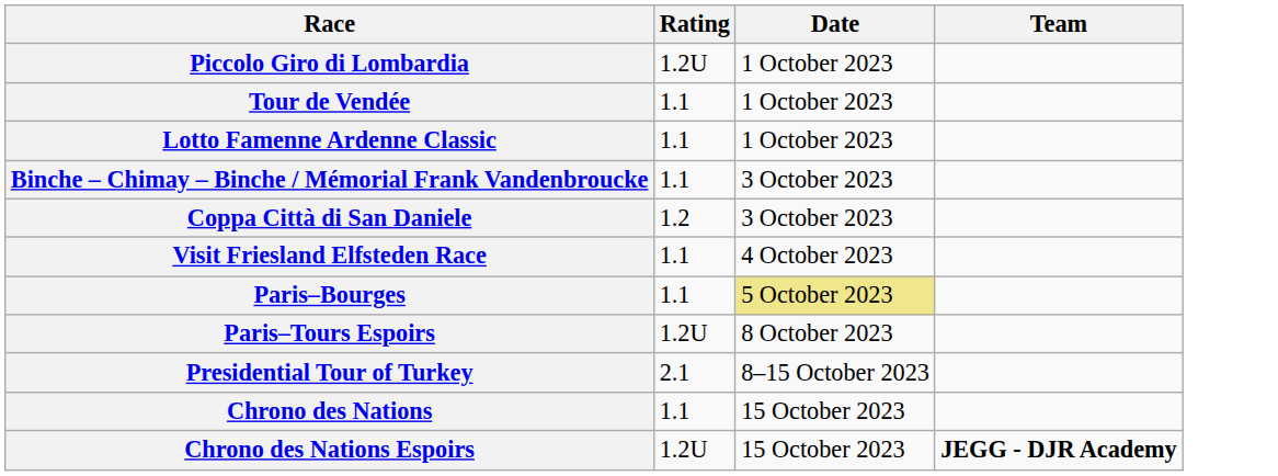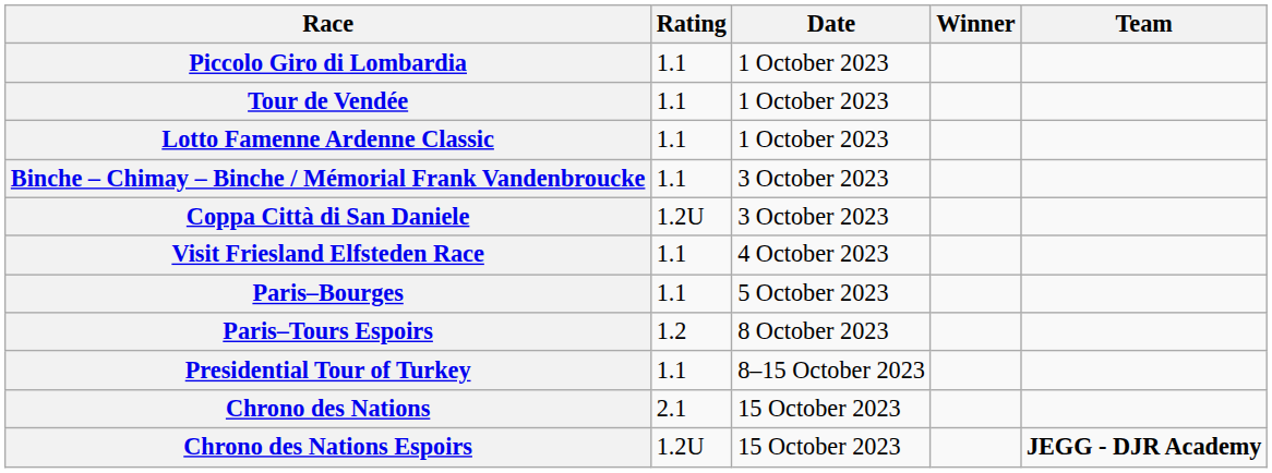 <table class="wikitable plainrowheaders">
 <tr>
 <th scope="col">Race</th>
 <th scope="col">Rating</th>
 <th scope="col">Date</th>
+<th scope="col">Winner</th>
 <th scope="col">Team</th>
 </tr>
 <tr>
 <th scope="row"> <a href='#'>Piccolo Giro di Lombardia</a></th>
-<td>1.2U</td>
+<td>1.1</td>
 <td>1 October 2023</td>
+<td></td>
 <td></td>
 </tr>
 <tr>
 <th scope="row"> <a href='#'>Tour de Vendée</a></th>
 <td>1.1</td>
 <td>1 October 2023</td>
 <td></td>
+<td></td>
 </tr>
 <tr>
 <th scope="row"> <a href='#'>Lotto Famenne Ardenne Classic</a></th>
 <td>1.1</td>
 <td>1 October 2023</td>
+<td></td>
 <td></td>
 </tr>
 <tr>
 <th scope="row"> <a href='#'>Binche – Chimay – Binche / Mémorial Frank Vandenbroucke</a></th>
 <td>1.1</td>
 <td>3 October 2023</td>
 <td></td>
+<td></td>
 </tr>
 <tr>
 <th scope="row"> <a href='#'>Coppa Città di San Daniele</a></th>
-<td>1.2</td>
+<td>1.2U</td>
 <td>3 October 2023</td>
+<td></td>
 <td></td>
 </tr>
 <tr>
 <th scope="row"> <a href='#'>Visit Friesland Elfsteden Race</a></th>
 <td>1.1</td>
 <td>4 October 2023</td>
 <td></td>
+<td></td>
 </tr>
 <tr>
 <th scope="row"> <a href='#'>Paris–Bourges</a></th>
 <td>1.1</td>
-<td style="background: khaki;">5 October 2023</td>
+<td>5 October 2023</td>
+<td></td>
 <td></td>
 </tr>
 <tr>
 <th scope="row"> <a href='#'>Paris–Tours Espoirs</a></th>
-<td>1.2U</td>
+<td>1.2</td>
 <td>8 October 2023</td>
+<td></td>
 <td></td>
 </tr>
 <tr>
 <th scope="row"> <a href='#'>Presidential Tour of Turkey</a></th>
-<td>2.1</td>
+<td>1.1</td>
 <td>8–15 October 2023</td>
+<td></td>
 <td></td>
 </tr>
 <tr>
 <th scope="row"> <a href='#'>Chrono des Nations</a></th>
-<td>1.1</td>
+<td>2.1</td>
 <td>15 October 2023</td>
+<td></td>
 <td></td>
 </tr>
 <tr>
 <th scope="row"> <a href='#'>Chrono des Nations Espoirs</a></th>
 <td>1.2U</td>
 <td>15 October 2023</td>
+<td></td>
 <td><strong>JEGG - DJR Academy</strong></td>
 </tr>
 </table>
